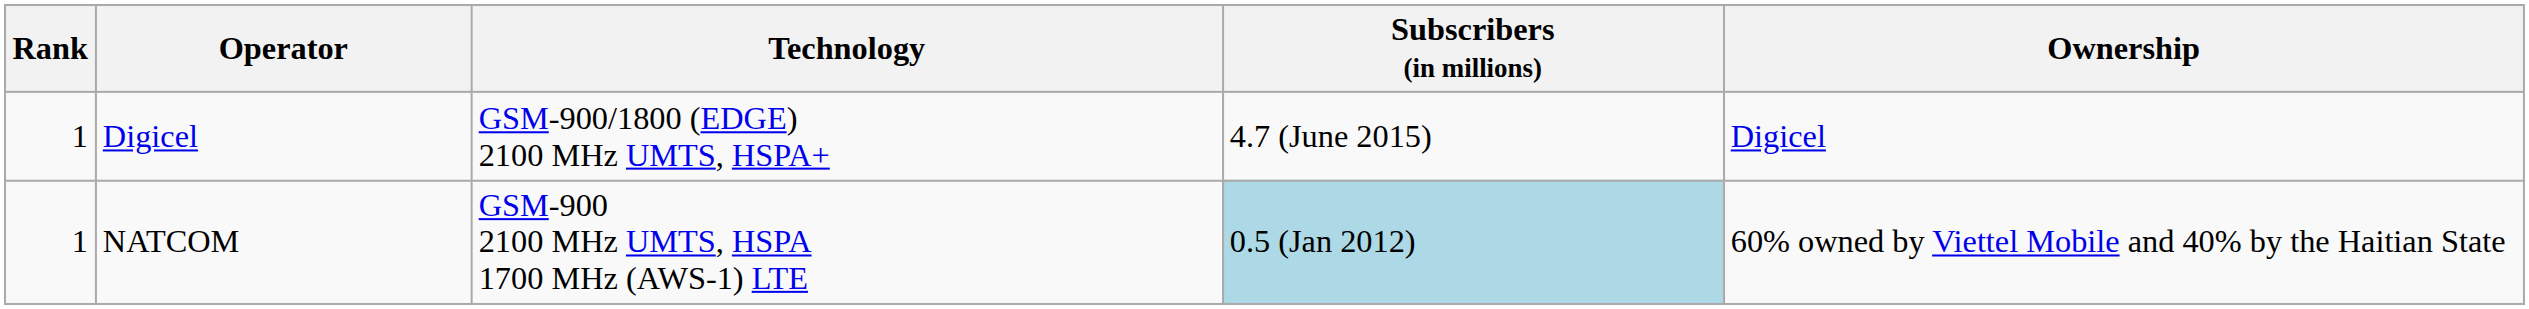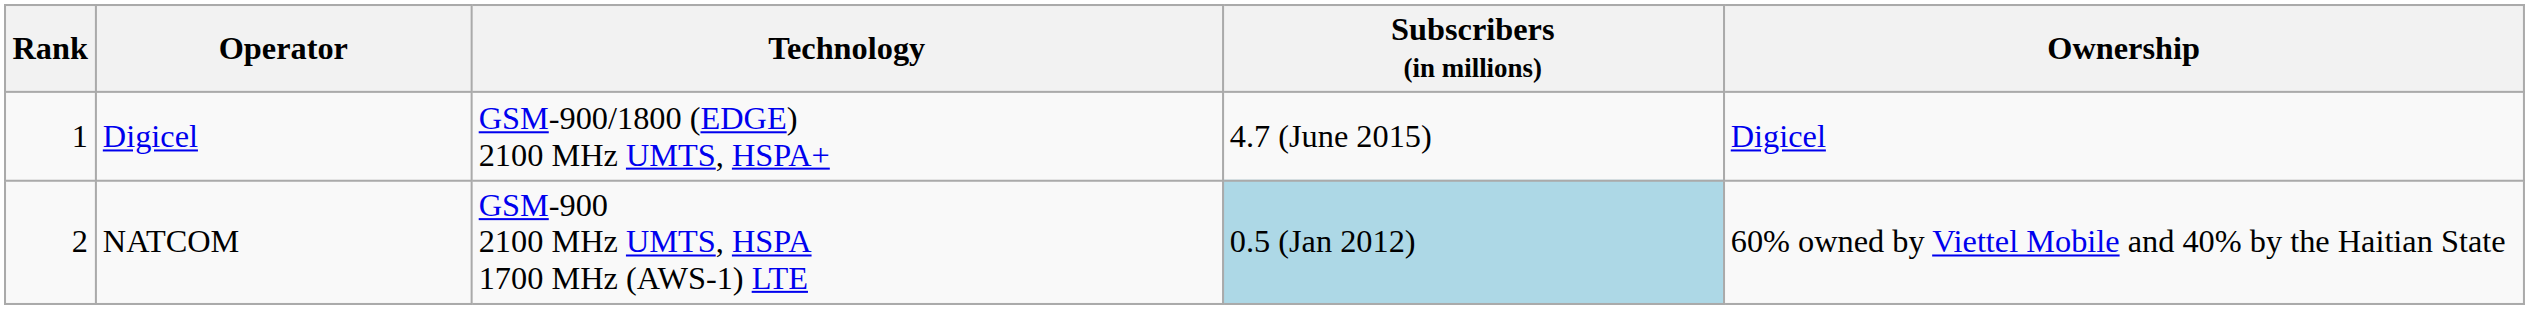 <table class="wikitable">
 <tr>
 <th style="width:3%;">Rank</th>
 <th style="width:15%;">Operator</th>
 <th style="width:30%;">Technology</th>
 <th style="width:20%;">Subscribers<br><small>(in millions)</small></th>
 <th style="width:32%;">Ownership</th>
 </tr>
 <tr>
 <td align=right>1</td>
 <td><a href='#'>Digicel</a></td>
 <td><a href='#'>GSM</a>-900/1800 (<a href='#'>EDGE</a>)<br>2100 MHz <a href='#'>UMTS</a>, <a href='#'>HSPA+</a></td>
 <td>4.7 (June 2015)</td>
 <td><a href='#'>Digicel</a></td>
 </tr>
 <tr>
-<td align=right>1</td>
+<td align=right>2</td>
 <td>NATCOM</td>
 <td><a href='#'>GSM</a>-900<br>2100 MHz <a href='#'>UMTS</a>, <a href='#'>HSPA</a><br>1700 MHz (AWS-1) <a href='#'>LTE</a></td>
 <td style="background: lightblue;">0.5 (Jan 2012)</td>
 <td>60% owned by <a href='#'>Viettel Mobile</a> and 40% by the Haitian State</td>
 </tr>
 </table>
